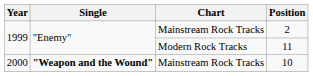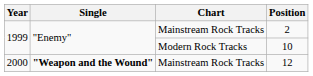 <table class="wikitable">
 <tr>
 <th>Year</th>
 <th>Single</th>
 <th>Chart</th>
 <th>Position</th>
 </tr>
 <tr>
 <td rowspan="2">1999</td>
 <td rowspan="2">"Enemy"</td>
 <td>Mainstream Rock Tracks</td>
 <td align="center">2</td>
 </tr>
 <tr>
 <td>Modern Rock Tracks</td>
-<td align="center">11</td>
+<td align="center">10</td>
 </tr>
 <tr>
 <td>2000</td>
 <td><strong>"Weapon and the Wound"</strong></td>
 <td>Mainstream Rock Tracks</td>
-<td align="center">10</td>
+<td align="center">12</td>
 </tr>
 </table>
